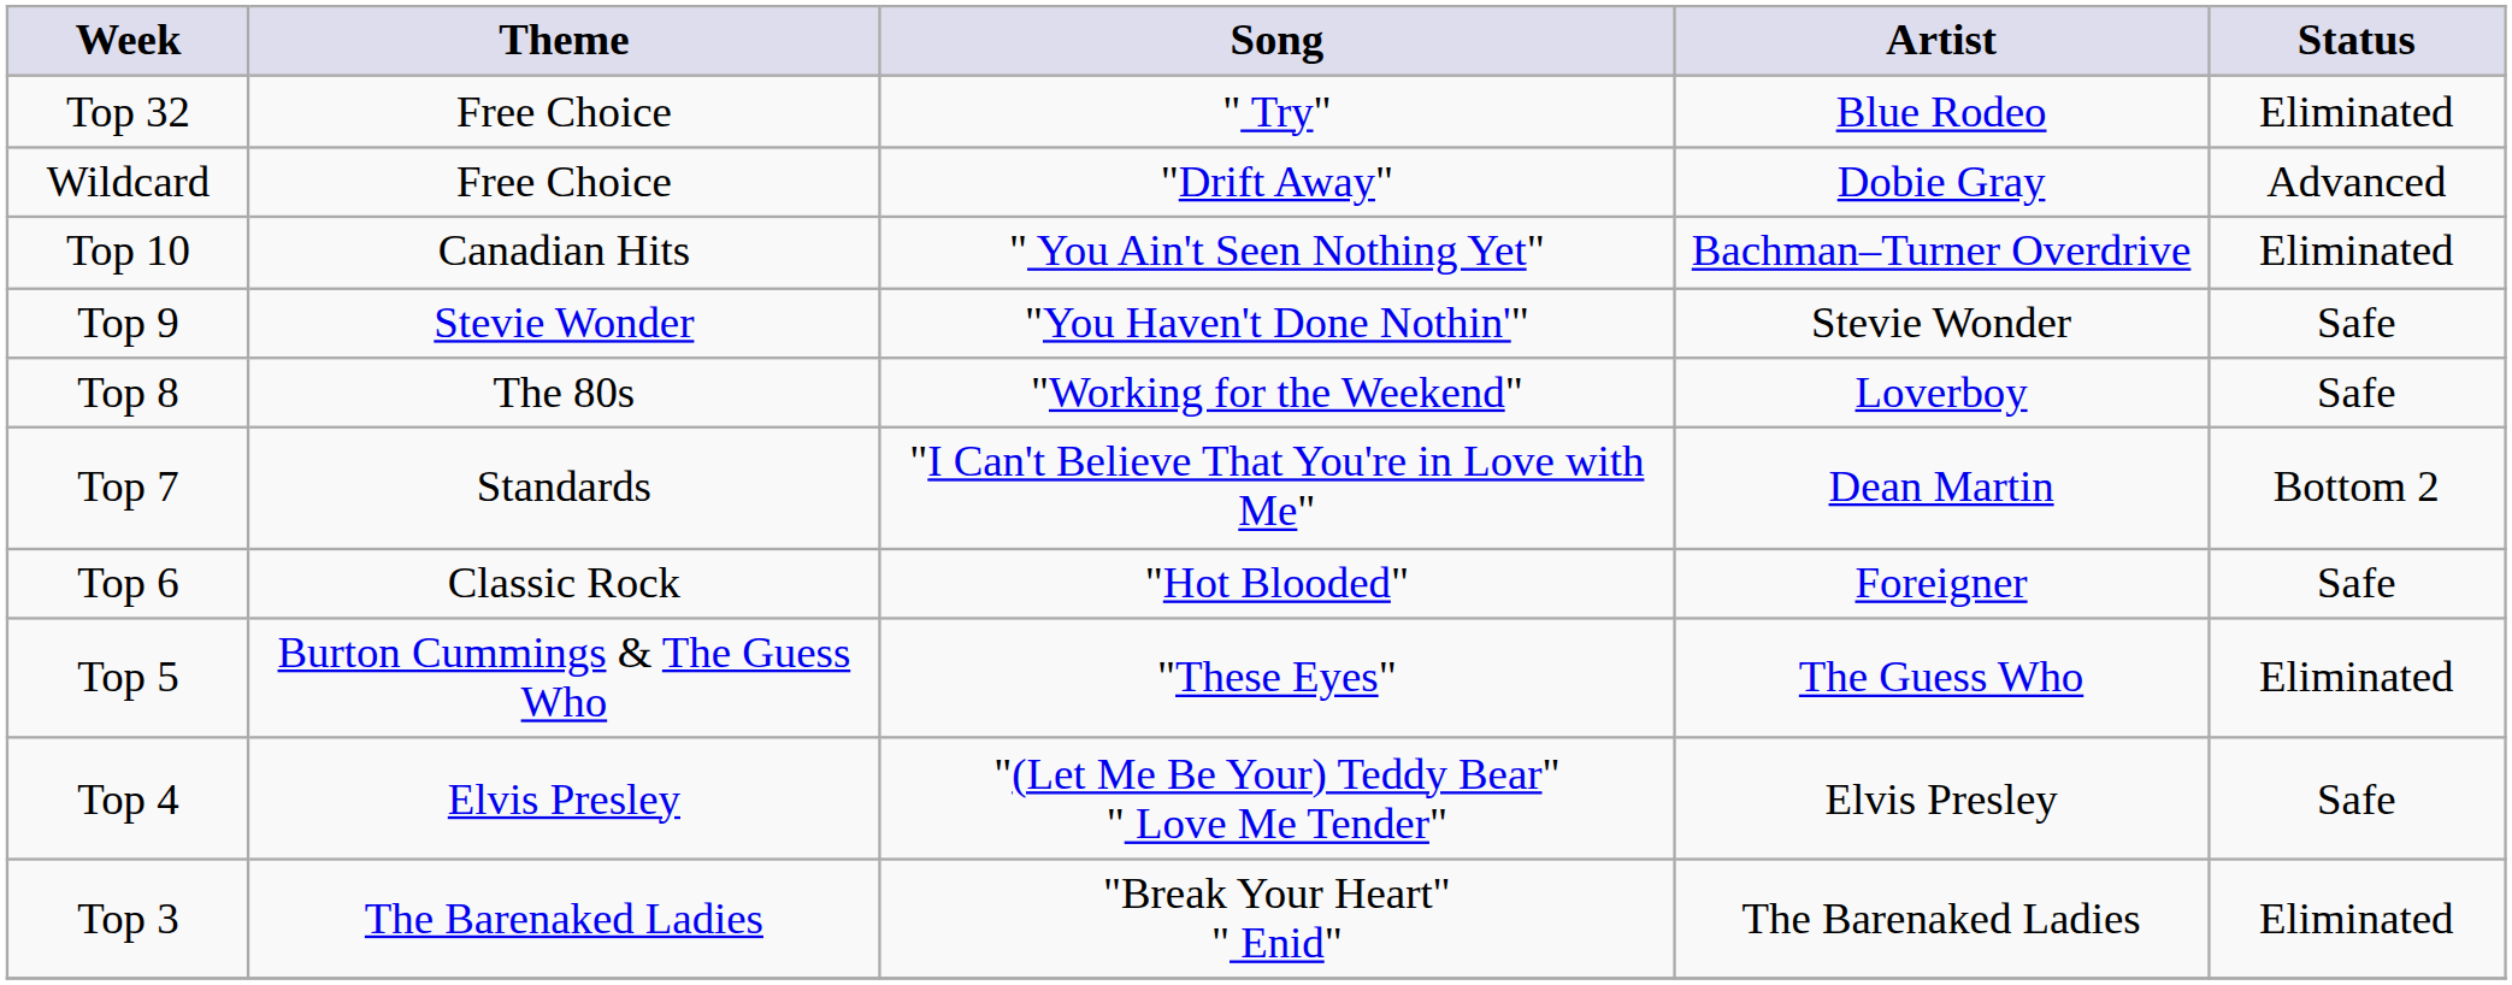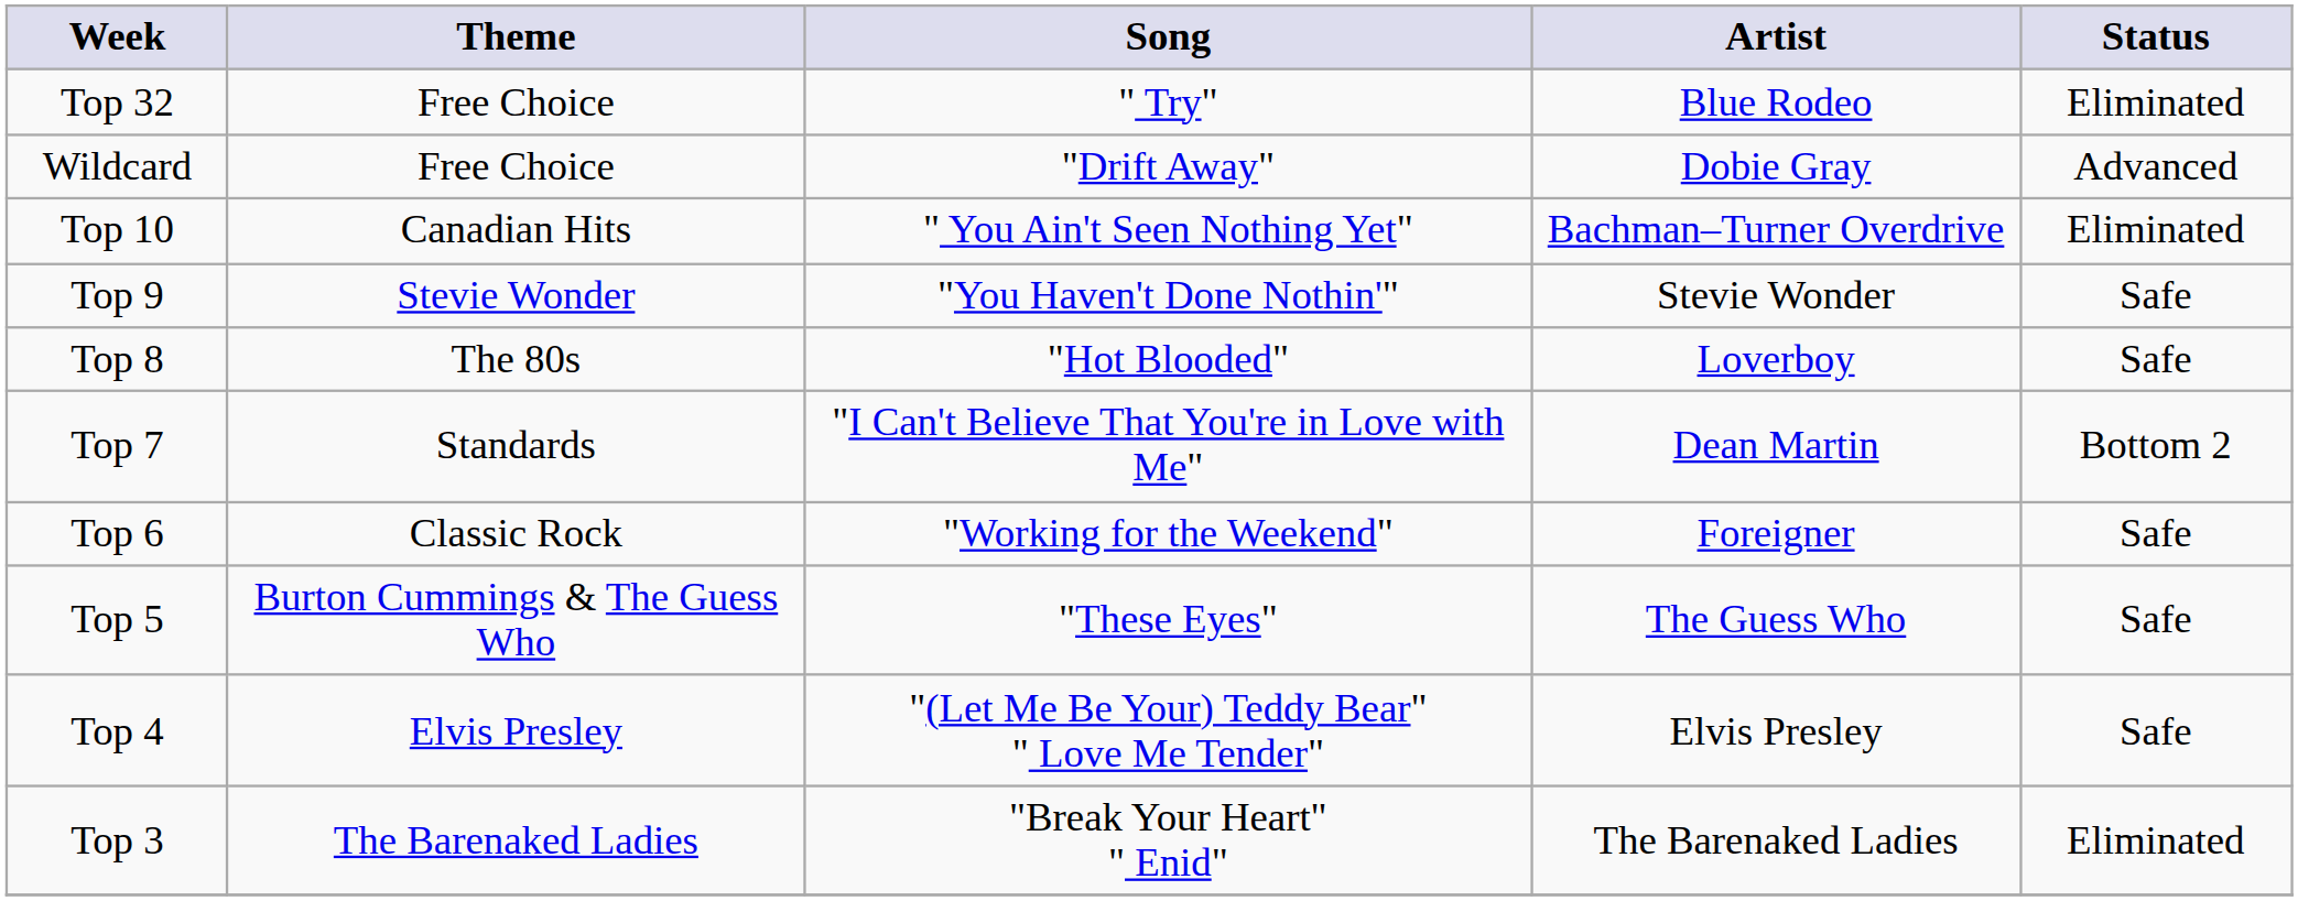 <table class="wikitable" style="text-align:center; margin:6px;">
 <tr>
 <th style="background:#dde; width:80px;">Week</th>
 <th style="background:#dde; width:220px;">Theme</th>
 <th style="background:#dde; width:280px;">Song</th>
 <th style="background:#dde; width:185px;">Artist</th>
 <th style="background:#dde; width:100px;">Status</th>
 </tr>
 <tr>
 <td>Top 32</td>
 <td>Free Choice</td>
 <td>"<a href='#'> Try</a>"</td>
 <td><a href='#'>Blue Rodeo</a></td>
 <td>Eliminated</td>
 </tr>
 <tr>
 <td>Wildcard</td>
 <td>Free Choice</td>
 <td>"<a href='#'>Drift Away</a>"</td>
 <td><a href='#'>Dobie Gray</a></td>
 <td>Advanced</td>
 </tr>
 <tr>
 <td>Top 10</td>
 <td>Canadian Hits</td>
 <td>"<a href='#'> You Ain't Seen Nothing Yet</a>"</td>
 <td><a href='#'>Bachman–Turner Overdrive</a></td>
 <td>Eliminated</td>
 </tr>
 <tr>
 <td>Top 9</td>
 <td><a href='#'>Stevie Wonder</a></td>
 <td>"<a href='#'>You Haven't Done Nothin'</a>"</td>
 <td>Stevie Wonder</td>
 <td>Safe</td>
 </tr>
 <tr>
 <td>Top 8</td>
 <td>The 80s</td>
-<td>"<a href='#'>Working for the Weekend</a>"</td>
+<td>"<a href='#'>Hot Blooded</a>"</td>
 <td><a href='#'>Loverboy</a></td>
 <td>Safe</td>
 </tr>
 <tr>
 <td>Top 7</td>
 <td>Standards</td>
 <td>"<a href='#'>I Can't Believe That You're in Love with Me</a>"</td>
 <td><a href='#'>Dean Martin</a></td>
 <td>Bottom 2</td>
 </tr>
 <tr>
 <td>Top 6</td>
 <td>Classic Rock</td>
-<td>"<a href='#'>Hot Blooded</a>"</td>
+<td>"<a href='#'>Working for the Weekend</a>"</td>
 <td><a href='#'> Foreigner</a></td>
 <td>Safe</td>
 </tr>
 <tr>
 <td>Top 5</td>
 <td><a href='#'>Burton Cummings</a> & <a href='#'>The Guess Who</a></td>
 <td>"<a href='#'>These Eyes</a>"</td>
 <td><a href='#'>The Guess Who</a></td>
-<td>Eliminated</td>
+<td>Safe</td>
 </tr>
 <tr>
 <td>Top 4</td>
 <td><a href='#'>Elvis Presley</a></td>
 <td>"<a href='#'>(Let Me Be Your) Teddy Bear</a>"<br>"<a href='#'> Love Me Tender</a>"</td>
 <td>Elvis Presley</td>
 <td>Safe</td>
 </tr>
 <tr>
 <td>Top 3</td>
 <td><a href='#'>The Barenaked Ladies</a></td>
 <td>"Break Your Heart"<br>"<a href='#'> Enid</a>"</td>
 <td>The Barenaked Ladies</td>
 <td>Eliminated</td>
 </tr>
 <tr>
 </tr>
 </table>
